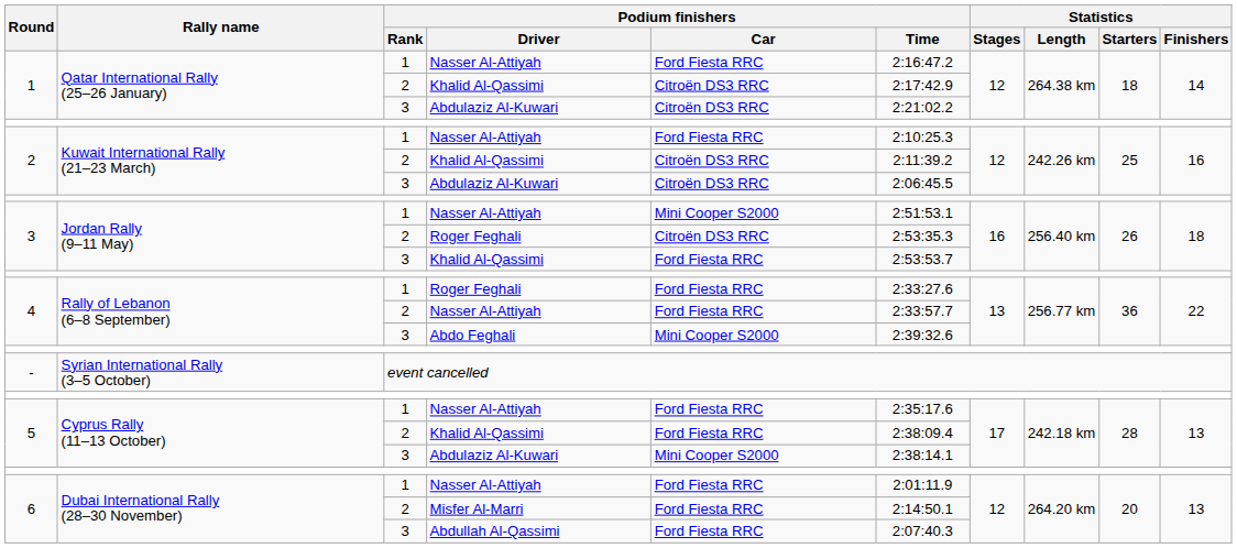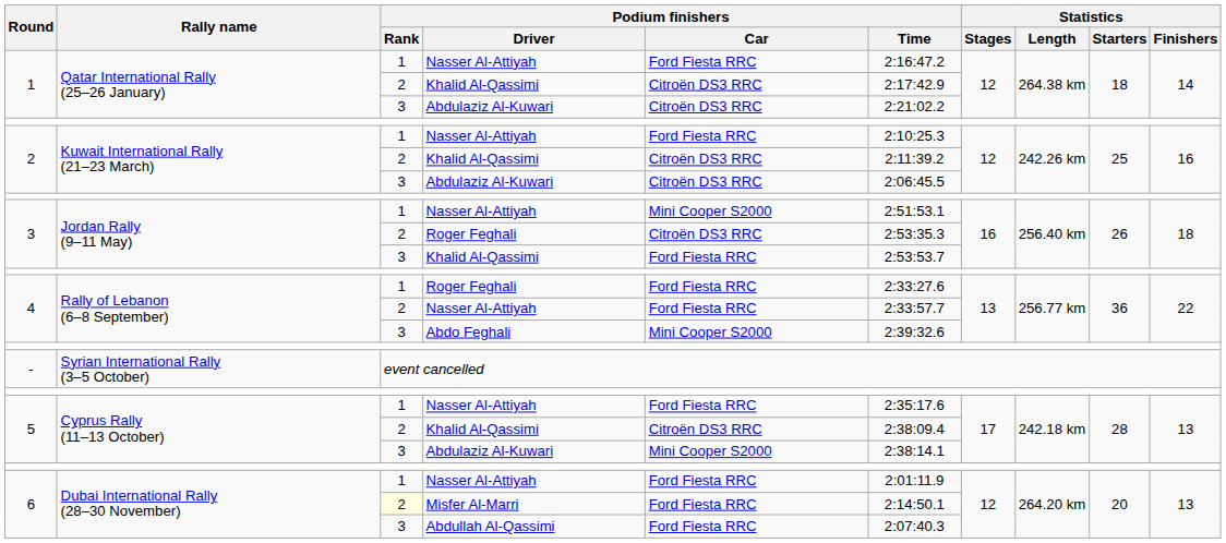 <table class="wikitable" style="font-size:85%;">
 <tr>
 <th rowspan=2>Round</th>
 <th style="width:22em" rowspan=2>Rally name</th>
 <th colspan=4>Podium finishers</th>
 <th colspan=4>Statistics</th>
 </tr>
 <tr>
 <th>Rank</th>
 <th style="width:15em">Driver</th>
 <th style="width:15em">Car</th>
 <th style="width:6em">Time</th>
 <th>Stages</th>
 <th>Length</th>
 <th>Starters</th>
 <th>Finishers</th>
 </tr>
 <tr>
 <td rowspan=3 align=center>1</td>
 <td rowspan=3> <a href='#'>Qatar International Rally</a><br>(25–26 January)</td>
 <td align=center>1</td>
 <td> <a href='#'>Nasser Al-Attiyah</a></td>
 <td><a href='#'>Ford Fiesta RRC</a></td>
 <td align=center>2:16:47.2</td>
 <td rowspan=3 align=center>12</td>
 <td rowspan=3 align=center>264.38 km</td>
 <td rowspan=3 align=center>18</td>
 <td rowspan=3 align=center>14</td>
 </tr>
 <tr>
 <td align=center>2</td>
 <td> <a href='#'>Khalid Al-Qassimi</a></td>
 <td><a href='#'>Citroën DS3 RRC</a></td>
 <td align=center>2:17:42.9</td>
 </tr>
 <tr>
 <td align=center>3</td>
 <td> <a href='#'>Abdulaziz Al-Kuwari</a></td>
 <td><a href='#'>Citroën DS3 RRC</a></td>
 <td align=center>2:21:02.2</td>
 </tr>
 <tr style="background:white;">
 <td colspan="10"></td>
 </tr>
 <tr>
 <td rowspan=3 align=center>2</td>
 <td rowspan=3> <a href='#'>Kuwait International Rally</a><br>(21–23 March)</td>
 <td align=center>1</td>
 <td> <a href='#'>Nasser Al-Attiyah</a></td>
 <td><a href='#'>Ford Fiesta RRC</a></td>
 <td align=center>2:10:25.3</td>
 <td rowspan=3 align=center>12</td>
 <td rowspan=3 align=center>242.26 km</td>
 <td rowspan=3 align=center>25</td>
 <td rowspan=3 align=center>16</td>
 </tr>
 <tr>
 <td align=center>2</td>
 <td> <a href='#'>Khalid Al-Qassimi</a></td>
 <td><a href='#'>Citroën DS3 RRC</a></td>
 <td align=center>2:11:39.2</td>
 </tr>
 <tr>
 <td align=center>3</td>
 <td> <a href='#'>Abdulaziz Al-Kuwari</a></td>
 <td><a href='#'>Citroën DS3 RRC</a></td>
 <td align=center>2:06:45.5</td>
 </tr>
 <tr style="background:white;">
 <td colspan="12"></td>
 </tr>
 <tr>
 <td rowspan=3 align=center>3</td>
 <td rowspan=3> <a href='#'>Jordan Rally</a><br>(9–11 May)</td>
 <td align=center>1</td>
 <td> <a href='#'>Nasser Al-Attiyah</a></td>
 <td><a href='#'>Mini Cooper S2000</a></td>
 <td align=center>2:51:53.1</td>
 <td rowspan=3 align=center>16</td>
 <td rowspan=3 align=center>256.40 km</td>
 <td rowspan=3 align=center>26</td>
 <td rowspan=3 align=center>18</td>
 </tr>
 <tr>
 <td align=center>2</td>
 <td> <a href='#'>Roger Feghali</a></td>
 <td><a href='#'>Citroën DS3 RRC</a></td>
 <td align=center>2:53:35.3</td>
 </tr>
 <tr>
 <td align=center>3</td>
 <td> <a href='#'>Khalid Al-Qassimi</a></td>
 <td><a href='#'>Ford Fiesta RRC</a></td>
 <td align=center>2:53:53.7</td>
 </tr>
 <tr style="background:white;">
 <td colspan="12"></td>
 </tr>
 <tr>
 <td rowspan=3 align=center>4</td>
 <td rowspan=3> <a href='#'>Rally of Lebanon</a><br>(6–8 September)</td>
 <td align=center>1</td>
 <td> <a href='#'>Roger Feghali</a></td>
 <td><a href='#'>Ford Fiesta RRC</a></td>
 <td align=center>2:33:27.6</td>
 <td rowspan=3 align=center>13</td>
 <td rowspan=3 align=center>256.77 km</td>
 <td rowspan=3 align=center>36</td>
 <td rowspan=3 align=center>22</td>
 </tr>
 <tr>
 <td align=center>2</td>
 <td> <a href='#'>Nasser Al-Attiyah</a></td>
 <td><a href='#'>Ford Fiesta RRC</a></td>
 <td align=center>2:33:57.7</td>
 </tr>
 <tr>
 <td align=center>3</td>
 <td> <a href='#'>Abdo Feghali</a></td>
 <td><a href='#'>Mini Cooper S2000</a></td>
 <td align=center>2:39:32.6</td>
 </tr>
 <tr style="background:white;">
 <td colspan="12"></td>
 </tr>
 <tr>
 <td align=center>-</td>
 <td> <a href='#'>Syrian International Rally</a><br>(3–5 October)</td>
 <td colspan=8><em>event cancelled</em></td>
 </tr>
 <tr style="background:white;">
 <td colspan="12"></td>
 </tr>
 <tr>
 <td rowspan=3 align=center>5</td>
 <td rowspan=3> <a href='#'>Cyprus Rally</a><br>(11–13 October)</td>
 <td align=center>1</td>
 <td> <a href='#'>Nasser Al-Attiyah</a></td>
 <td><a href='#'>Ford Fiesta RRC</a></td>
 <td align=center>2:35:17.6</td>
 <td rowspan=3 align=center>17</td>
 <td rowspan=3 align=center>242.18 km</td>
 <td rowspan=3 align=center>28</td>
 <td rowspan=3 align=center>13</td>
 </tr>
 <tr>
 <td align=center>2</td>
 <td> <a href='#'>Khalid Al-Qassimi</a></td>
-<td><a href='#'>Ford Fiesta RRC</a></td>
+<td><a href='#'>Citroën DS3 RRC</a></td>
 <td align=center>2:38:09.4</td>
 </tr>
 <tr>
 <td align=center>3</td>
 <td> <a href='#'>Abdulaziz Al-Kuwari</a></td>
 <td><a href='#'>Mini Cooper S2000</a></td>
 <td align=center>2:38:14.1</td>
 </tr>
 <tr style="background:white;">
 <td colspan="10"></td>
 </tr>
 <tr>
 <td rowspan=3 align=center>6</td>
 <td rowspan=3> <a href='#'>Dubai International Rally</a><br>(28–30 November)</td>
 <td align=center>1</td>
 <td> <a href='#'>Nasser Al-Attiyah</a></td>
 <td><a href='#'>Ford Fiesta RRC</a></td>
 <td align=center>2:01:11.9</td>
 <td rowspan=3 align=center>12</td>
 <td rowspan=3 align=center>264.20 km</td>
 <td rowspan=3 align=center>20</td>
 <td rowspan=3 align=center>13</td>
 </tr>
 <tr>
-<td align=center>2</td>
+<td align=center style="background: lightyellow;">2</td>
 <td> <a href='#'>Misfer Al-Marri</a></td>
 <td><a href='#'>Ford Fiesta RRC</a></td>
 <td align=center>2:14:50.1</td>
 </tr>
 <tr>
 <td align=center>3</td>
 <td> <a href='#'>Abdullah Al-Qassimi</a></td>
 <td><a href='#'>Ford Fiesta RRC</a></td>
 <td align=center>2:07:40.3</td>
 </tr>
 </table>
